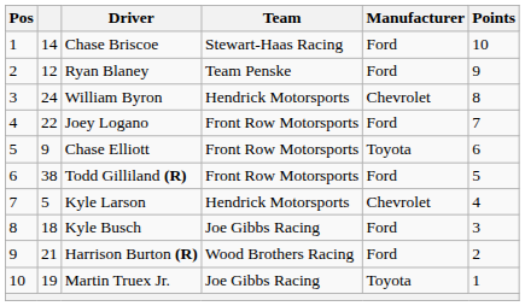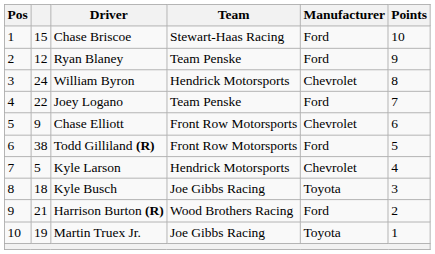 <table class="wikitable" style="font-size:98%">
 <tr>
 <th>Pos</th>
 <th></th>
 <th>Driver</th>
 <th>Team</th>
 <th>Manufacturer</th>
 <th>Points</th>
 </tr>
 <tr>
 <td>1</td>
-<td>14</td>
+<td>15</td>
 <td>Chase Briscoe</td>
 <td>Stewart-Haas Racing</td>
 <td>Ford</td>
 <td>10</td>
 </tr>
 <tr>
 <td>2</td>
 <td>12</td>
 <td>Ryan Blaney</td>
 <td>Team Penske</td>
 <td>Ford</td>
 <td>9</td>
 </tr>
 <tr>
 <td>3</td>
 <td>24</td>
 <td>William Byron</td>
 <td>Hendrick Motorsports</td>
 <td>Chevrolet</td>
 <td>8</td>
 </tr>
 <tr>
 <td>4</td>
 <td>22</td>
 <td>Joey Logano</td>
-<td>Front Row Motorsports</td>
+<td>Team Penske</td>
 <td>Ford</td>
 <td>7</td>
 </tr>
 <tr>
 <td>5</td>
 <td>9</td>
 <td>Chase Elliott</td>
 <td>Front Row Motorsports</td>
-<td>Toyota</td>
+<td>Chevrolet</td>
 <td>6</td>
 </tr>
 <tr>
 <td>6</td>
 <td>38</td>
 <td>Todd Gilliland <strong>(R)</strong></td>
 <td>Front Row Motorsports</td>
 <td>Ford</td>
 <td>5</td>
 </tr>
 <tr>
 <td>7</td>
 <td>5</td>
 <td>Kyle Larson</td>
 <td>Hendrick Motorsports</td>
 <td>Chevrolet</td>
 <td>4</td>
 </tr>
 <tr>
 <td>8</td>
 <td>18</td>
 <td>Kyle Busch</td>
 <td>Joe Gibbs Racing</td>
-<td>Ford</td>
+<td>Toyota</td>
 <td>3</td>
 </tr>
 <tr>
 <td>9</td>
 <td>21</td>
 <td>Harrison Burton <strong>(R)</strong></td>
 <td>Wood Brothers Racing</td>
 <td>Ford</td>
 <td>2</td>
 </tr>
 <tr>
 <td>10</td>
 <td>19</td>
 <td>Martin Truex Jr.</td>
 <td>Joe Gibbs Racing</td>
 <td>Toyota</td>
 <td>1</td>
 </tr>
 <tr>
 <th colspan="6"></th>
 </tr>
 </table>
